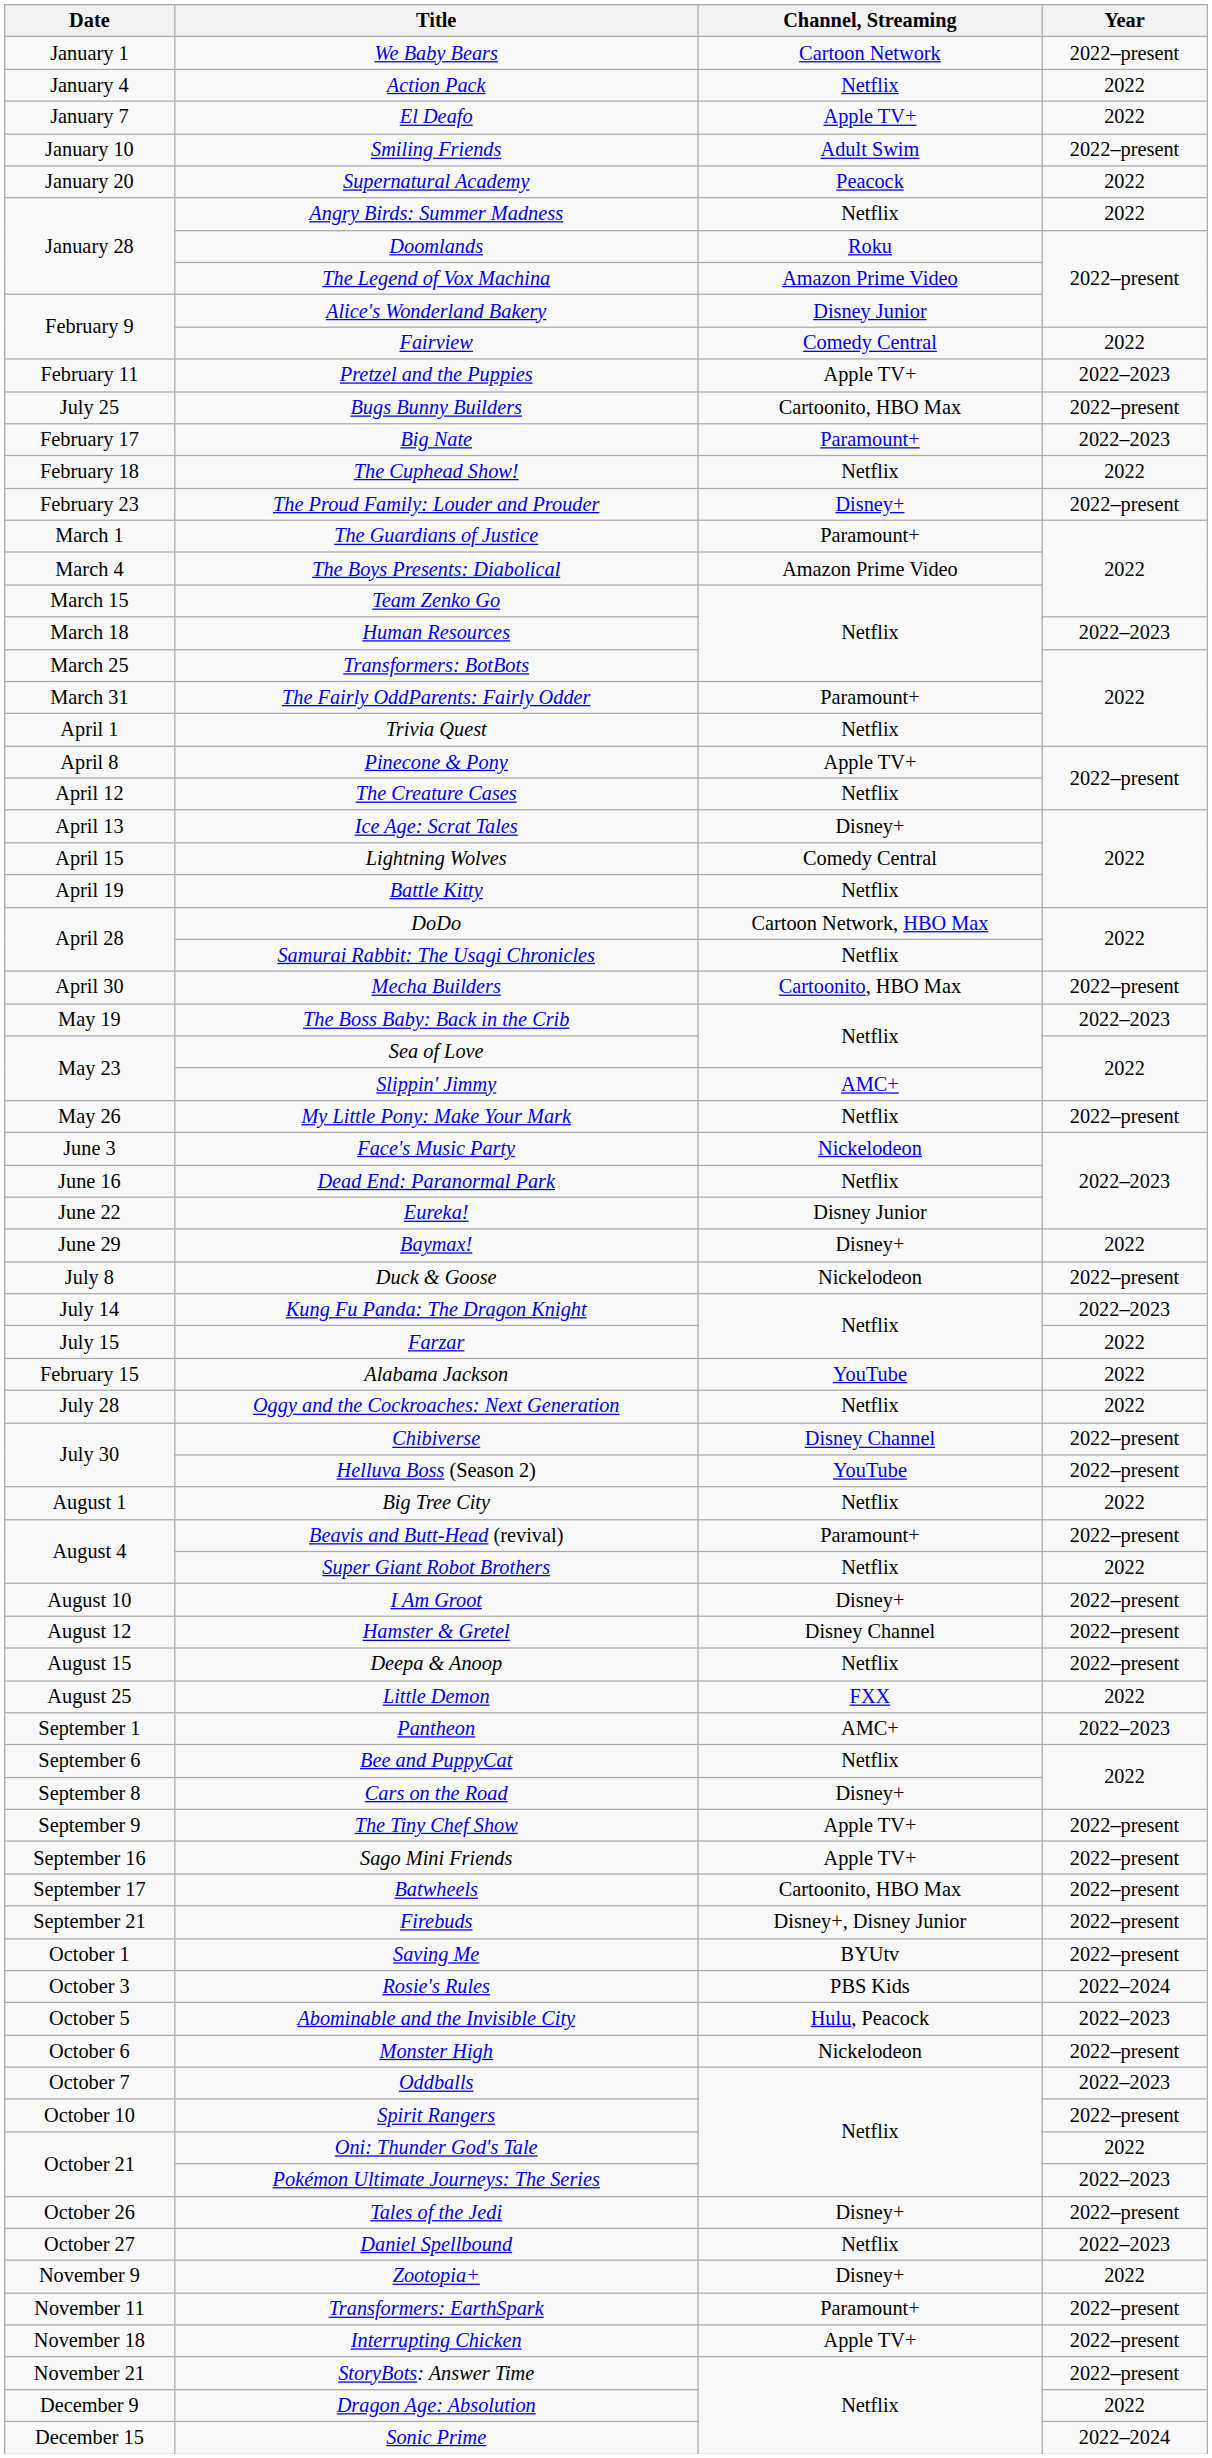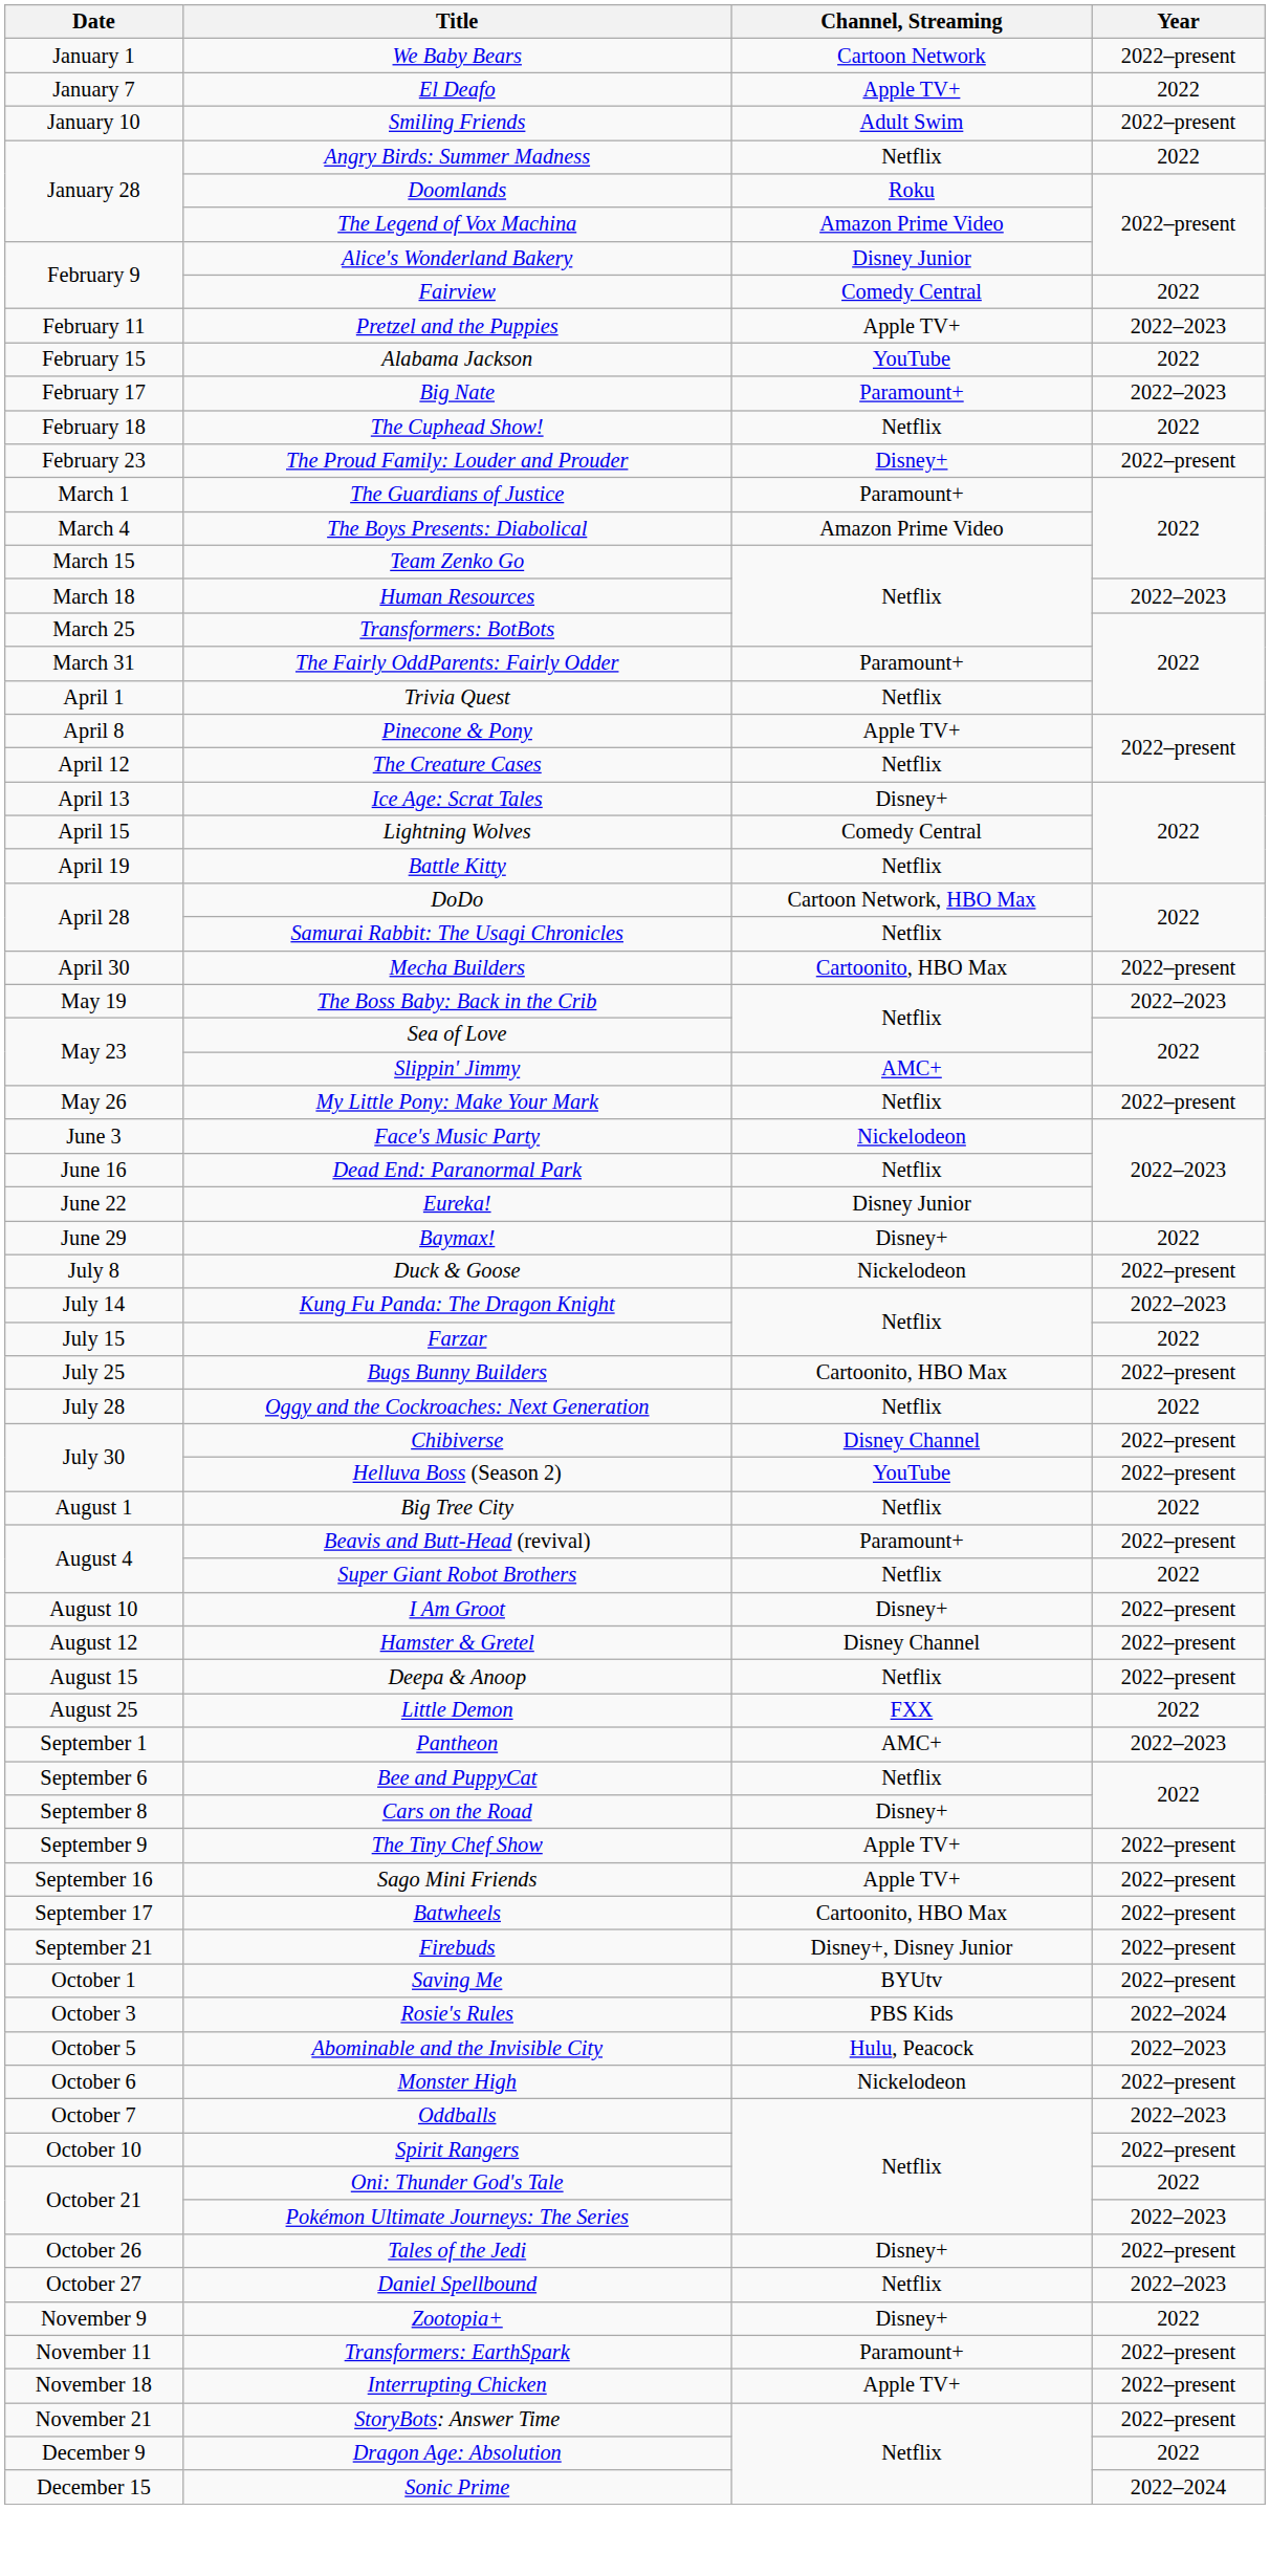 <table class="wikitable sortable" style="border-collapse: collapse; text-align: center" width="75%" border="1" cellpadding="3">
 <tr>
 <th scope="col">Date</th>
 <th scope="col">Title</th>
 <th scope="col">Channel, Streaming</th>
 <th scope="col">Year</th>
 </tr>
 <tr>
 <td>January 1</td>
 <td><em><a href='#'>We Baby Bears</a></em></td>
 <td><a href='#'>Cartoon Network</a></td>
 <td>2022–present</td>
 </tr>
 <tr>
-<td>January 4</td>
-<td><em><a href='#'>Action Pack</a></em></td>
-<td><a href='#'>Netflix</a></td>
-<td>2022</td>
-</tr>
-<tr>
 <td>January 7</td>
 <td><em><a href='#'>El Deafo</a></em></td>
 <td><a href='#'>Apple TV+</a></td>
 <td>2022</td>
 </tr>
 <tr>
 <td>January 10</td>
 <td><em><a href='#'>Smiling Friends</a></em></td>
 <td><a href='#'>Adult Swim</a></td>
 <td>2022–present</td>
-</tr>
-<tr>
-<td>January 20</td>
-<td><em><a href='#'>Supernatural Academy</a></em></td>
-<td><a href='#'>Peacock</a></td>
-<td>2022</td>
 </tr>
 <tr>
 <td rowspan="3">January 28</td>
 <td><em><a href='#'>Angry Birds: Summer Madness</a></em></td>
 <td>Netflix</td>
 <td>2022</td>
 </tr>
 <tr>
 <td><em><a href='#'>Doomlands</a></em></td>
 <td><a href='#'>Roku</a></td>
 <td rowspan="3">2022–present</td>
 </tr>
 <tr>
 <td><em><a href='#'>The Legend of Vox Machina</a></em></td>
 <td><a href='#'>Amazon Prime Video</a></td>
 </tr>
 <tr>
 <td rowspan="2">February 9</td>
 <td><em><a href='#'>Alice's Wonderland Bakery</a></em></td>
 <td><a href='#'>Disney Junior</a></td>
 </tr>
 <tr>
 <td><em><a href='#'>Fairview</a></em></td>
 <td><a href='#'>Comedy Central</a></td>
 <td>2022</td>
 </tr>
 <tr>
 <td>February 11</td>
 <td><em><a href='#'>Pretzel and the Puppies</a></em></td>
 <td>Apple TV+</td>
 <td>2022–2023</td>
 </tr>
 <tr>
-<td>July 25</td>
-<td><em><a href='#'>Bugs Bunny Builders</a></em></td>
-<td>Cartoonito, HBO Max</td>
-<td>2022–present</td>
+<td>February 15</td>
+<td><em>Alabama Jackson</em></td>
+<td><a href='#'>YouTube</a></td>
+<td>2022</td>
 </tr>
 <tr>
 <td>February 17</td>
 <td><em><a href='#'>Big Nate</a></em></td>
 <td><a href='#'>Paramount+</a></td>
 <td>2022–2023</td>
 </tr>
 <tr>
 <td>February 18</td>
 <td><em><a href='#'>The Cuphead Show!</a></em></td>
 <td>Netflix</td>
 <td>2022</td>
 </tr>
 <tr>
 <td>February 23</td>
 <td><em><a href='#'>The Proud Family: Louder and Prouder</a></em></td>
 <td><a href='#'>Disney+</a></td>
 <td>2022–present</td>
 </tr>
 <tr>
 <td>March 1</td>
 <td><em><a href='#'>The Guardians of Justice</a></em></td>
 <td>Paramount+</td>
 <td rowspan="3">2022</td>
 </tr>
 <tr>
 <td>March 4</td>
 <td><em><a href='#'>The Boys Presents: Diabolical</a></em></td>
 <td>Amazon Prime Video</td>
 </tr>
 <tr>
 <td>March 15</td>
 <td><em><a href='#'>Team Zenko Go</a></em></td>
 <td rowspan="3">Netflix</td>
 </tr>
 <tr>
 <td>March 18</td>
 <td><em><a href='#'>Human Resources</a></em></td>
 <td>2022–2023</td>
 </tr>
 <tr>
 <td>March 25</td>
 <td><em><a href='#'>Transformers: BotBots</a></em></td>
 <td rowspan="3">2022</td>
 </tr>
 <tr>
 <td>March 31</td>
 <td><em><a href='#'>The Fairly OddParents: Fairly Odder</a></em></td>
 <td>Paramount+</td>
 </tr>
 <tr>
 <td>April 1</td>
 <td><em>Trivia Quest</em></td>
 <td>Netflix</td>
 </tr>
 <tr>
 <td>April 8</td>
 <td><em><a href='#'>Pinecone & Pony</a></em></td>
 <td>Apple TV+</td>
 <td rowspan="2">2022–present</td>
 </tr>
 <tr>
 <td>April 12</td>
 <td><em><a href='#'>The Creature Cases</a></em></td>
 <td>Netflix</td>
 </tr>
 <tr>
 <td>April 13</td>
 <td><em><a href='#'>Ice Age: Scrat Tales</a></em></td>
 <td>Disney+</td>
 <td rowspan="3">2022</td>
 </tr>
 <tr>
 <td>April 15</td>
 <td><em>Lightning Wolves</em></td>
 <td>Comedy Central</td>
 </tr>
 <tr>
 <td>April 19</td>
 <td><em><a href='#'>Battle Kitty</a></em></td>
 <td>Netflix</td>
 </tr>
 <tr>
 <td rowspan="2">April 28</td>
 <td><em>DoDo</em></td>
 <td>Cartoon Network, <a href='#'>HBO Max</a></td>
 <td rowspan="2">2022</td>
 </tr>
 <tr>
 <td><em><a href='#'>Samurai Rabbit: The Usagi Chronicles</a></em></td>
 <td>Netflix</td>
 </tr>
 <tr>
 <td>April 30</td>
 <td><em><a href='#'>Mecha Builders</a></em></td>
 <td><a href='#'>Cartoonito</a>, HBO Max</td>
 <td>2022–present</td>
 </tr>
 <tr>
 <td>May 19</td>
 <td><em><a href='#'>The Boss Baby: Back in the Crib</a></em></td>
 <td rowspan="2">Netflix</td>
 <td>2022–2023</td>
 </tr>
 <tr>
 <td rowspan="2">May 23</td>
 <td><em>Sea of Love</em></td>
 <td rowspan="2">2022</td>
 </tr>
 <tr>
 <td><em><a href='#'>Slippin' Jimmy</a></em></td>
 <td><a href='#'>AMC+</a></td>
 </tr>
 <tr>
 <td>May 26</td>
 <td><em><a href='#'>My Little Pony: Make Your Mark</a></em></td>
 <td>Netflix</td>
 <td>2022–present</td>
 </tr>
 <tr>
 <td>June 3</td>
 <td><em><a href='#'>Face's Music Party</a></em></td>
 <td><a href='#'>Nickelodeon</a></td>
 <td rowspan="3">2022–2023</td>
 </tr>
 <tr>
 <td>June 16</td>
 <td><em><a href='#'>Dead End: Paranormal Park</a></em></td>
 <td>Netflix</td>
 </tr>
 <tr>
 <td>June 22</td>
 <td><em><a href='#'>Eureka!</a></em></td>
 <td>Disney Junior</td>
 </tr>
 <tr>
 <td>June 29</td>
 <td><em><a href='#'>Baymax!</a></em></td>
 <td>Disney+</td>
 <td>2022</td>
 </tr>
 <tr>
 <td>July 8</td>
 <td><em>Duck & Goose</em></td>
 <td>Nickelodeon</td>
 <td>2022–present</td>
 </tr>
 <tr>
 <td>July 14</td>
 <td><em><a href='#'>Kung Fu Panda: The Dragon Knight</a></em></td>
 <td rowspan="2">Netflix</td>
 <td>2022–2023</td>
 </tr>
 <tr>
 <td>July 15</td>
 <td><em><a href='#'>Farzar</a></em></td>
 <td>2022</td>
 </tr>
 <tr>
-<td>February 15</td>
-<td><em>Alabama Jackson</em></td>
-<td><a href='#'>YouTube</a></td>
-<td>2022</td>
+<td>July 25</td>
+<td><em><a href='#'>Bugs Bunny Builders</a></em></td>
+<td>Cartoonito, HBO Max</td>
+<td>2022–present</td>
 </tr>
 <tr>
 <td>July 28</td>
 <td><em><a href='#'>Oggy and the Cockroaches: Next Generation</a></em></td>
 <td>Netflix</td>
 <td>2022</td>
 </tr>
 <tr>
 <td rowspan="2">July 30</td>
 <td><em><a href='#'>Chibiverse</a></em></td>
 <td><a href='#'>Disney Channel</a></td>
 <td>2022–present</td>
 </tr>
 <tr>
 <td><em><a href='#'>Helluva Boss</a></em> (Season 2)</td>
 <td><a href='#'>YouTube</a></td>
 <td>2022–present</td>
 </tr>
 <tr>
 <td>August 1</td>
 <td><em>Big Tree City</em></td>
 <td>Netflix</td>
 <td>2022</td>
 </tr>
 <tr>
 <td rowspan="2">August 4</td>
 <td><em><a href='#'>Beavis and Butt-Head</a></em> (revival)</td>
 <td>Paramount+</td>
 <td>2022–present</td>
 </tr>
 <tr>
 <td><em><a href='#'>Super Giant Robot Brothers</a></em></td>
 <td>Netflix</td>
 <td>2022</td>
 </tr>
 <tr>
 <td>August 10</td>
 <td><em><a href='#'>I Am Groot</a></em></td>
 <td>Disney+</td>
 <td>2022–present</td>
 </tr>
 <tr>
 <td>August 12</td>
 <td><em><a href='#'>Hamster & Gretel</a></em></td>
 <td>Disney Channel</td>
 <td>2022–present</td>
 </tr>
 <tr>
 <td>August 15</td>
 <td><em>Deepa & Anoop</em></td>
 <td>Netflix</td>
 <td>2022–present</td>
 </tr>
 <tr>
 <td>August 25</td>
 <td><em><a href='#'>Little Demon</a></em></td>
 <td><a href='#'>FXX</a></td>
 <td>2022</td>
 </tr>
 <tr>
 <td>September 1</td>
 <td><em><a href='#'>Pantheon</a></em></td>
 <td>AMC+</td>
 <td>2022–2023</td>
 </tr>
 <tr>
 <td>September 6</td>
 <td><em><a href='#'>Bee and PuppyCat</a></em></td>
 <td>Netflix</td>
 <td rowspan="2">2022</td>
 </tr>
 <tr>
 <td>September 8</td>
 <td><em><a href='#'>Cars on the Road</a></em></td>
 <td>Disney+</td>
 </tr>
 <tr>
 <td>September 9</td>
 <td><em><a href='#'>The Tiny Chef Show</a></em></td>
 <td>Apple TV+</td>
 <td>2022–present</td>
 </tr>
 <tr>
 <td>September 16</td>
 <td><em>Sago Mini Friends</em></td>
 <td>Apple TV+</td>
 <td>2022–present</td>
 </tr>
 <tr>
 <td>September 17</td>
 <td><em><a href='#'>Batwheels</a></em></td>
 <td>Cartoonito, HBO Max</td>
 <td>2022–present</td>
 </tr>
 <tr>
 <td>September 21</td>
 <td><em><a href='#'>Firebuds</a></em></td>
 <td>Disney+, Disney Junior</td>
 <td>2022–present</td>
 </tr>
 <tr>
 <td>October 1</td>
 <td><em><a href='#'>Saving Me</a></em></td>
 <td>BYUtv</td>
 <td>2022–present</td>
 </tr>
 <tr>
 <td>October 3</td>
 <td><em><a href='#'>Rosie's Rules</a></em></td>
 <td>PBS Kids</td>
 <td>2022–2024</td>
 </tr>
 <tr>
 <td>October 5</td>
 <td><em><a href='#'>Abominable and the Invisible City</a></em></td>
 <td><a href='#'>Hulu</a>, Peacock</td>
 <td>2022–2023</td>
 </tr>
 <tr>
 <td>October 6</td>
 <td><em><a href='#'>Monster High</a></em></td>
 <td>Nickelodeon</td>
 <td>2022–present</td>
 </tr>
 <tr>
 <td>October 7</td>
 <td><em><a href='#'>Oddballs</a></em></td>
 <td rowspan="4">Netflix</td>
 <td>2022–2023</td>
 </tr>
 <tr>
 <td>October 10</td>
 <td><em><a href='#'>Spirit Rangers</a></em></td>
 <td>2022–present</td>
 </tr>
 <tr>
 <td rowspan="2">October 21</td>
 <td><em><a href='#'>Oni: Thunder God's Tale</a></em></td>
 <td>2022</td>
 </tr>
 <tr>
 <td><em><a href='#'>Pokémon Ultimate Journeys: The Series</a></em></td>
 <td>2022–2023</td>
 </tr>
 <tr>
 <td>October 26</td>
 <td><em><a href='#'>Tales of the Jedi</a></em></td>
 <td>Disney+</td>
 <td>2022–present</td>
 </tr>
 <tr>
 <td>October 27</td>
 <td><em><a href='#'>Daniel Spellbound</a></em></td>
 <td>Netflix</td>
 <td>2022–2023</td>
 </tr>
 <tr>
 <td>November 9</td>
 <td><em><a href='#'>Zootopia+</a></em></td>
 <td>Disney+</td>
 <td>2022</td>
 </tr>
 <tr>
 <td>November 11</td>
 <td><em><a href='#'>Transformers: EarthSpark</a></em></td>
 <td>Paramount+</td>
 <td>2022–present</td>
 </tr>
 <tr>
 <td>November 18</td>
 <td><em><a href='#'>Interrupting Chicken</a></em></td>
 <td>Apple TV+</td>
 <td>2022–present</td>
 </tr>
 <tr>
 <td>November 21</td>
 <td><em><a href='#'>StoryBots</a>: Answer Time</em></td>
 <td rowspan="3">Netflix</td>
 <td>2022–present</td>
 </tr>
 <tr>
 <td>December 9</td>
 <td><em><a href='#'>Dragon Age: Absolution</a></em></td>
 <td>2022</td>
 </tr>
 <tr>
 <td>December 15</td>
 <td><em><a href='#'>Sonic Prime</a></em></td>
 <td>2022–2024</td>
 </tr>
 </table>
